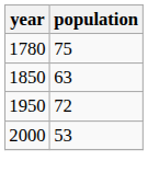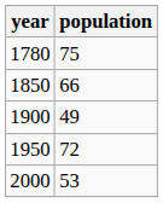 <table class="wikitable">
 <tr>
 <th>year</th>
 <th>population</th>
 </tr>
 <tr>
 <td>1780</td>
 <td>75</td>
 </tr>
 <tr>
 <td>1850</td>
-<td>63</td>
+<td>66</td>
+</tr>
+<tr>
+<td>1900</td>
+<td>49</td>
 </tr>
 <tr>
 <td>1950</td>
 <td>72</td>
 </tr>
 <tr>
 <td>2000</td>
 <td>53</td>
 </tr>
 <tr>
 </tr>
 </table>
